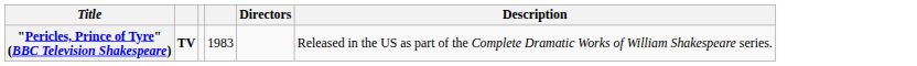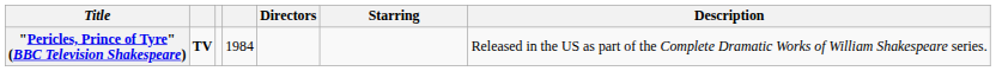 <table class="wikitable sortable">
 <tr>
 <th scope="col"><em>Title</em></th>
 <th scope="col"></th>
 <th scope="col"></th>
 <th scope="col"></th>
 <th scope="col" class="unsortable">Directors</th>
+<th scope="col" class="unsortable" style="min-width: 10em">Starring</th>
 <th scope="col" class="unsortable" style="min-width: 15em">Description</th>
 </tr>
 <tr>
 <th scope="row" style="white-space: nowrap">"<a href='#'>Pericles, Prince of Tyre</a>"<br>(<em><a href='#'>BBC Television Shakespeare</a></em>)</th>
 <td><strong>TV</strong></td>
 <td></td>
-<td>1983</td>
+<td>1984</td>
+<td></td>
 <td></td>
 <td>Released in the US as part of the <em>Complete Dramatic Works of William Shakespeare</em> series.</td>
 </tr>
 </table>
